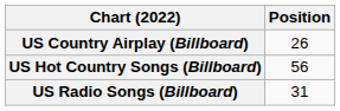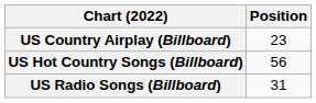 <table class="wikitable sortable plainrowheaders" style="text-align:center">
 <tr>
 <th scope="col">Chart (2022)</th>
 <th scope="col">Position</th>
 </tr>
 <tr>
 <th scope="row">US Country Airplay (<em>Billboard</em>)</th>
-<td>26</td>
+<td>23</td>
 </tr>
 <tr>
 <th scope="row">US Hot Country Songs (<em>Billboard</em>)</th>
 <td>56</td>
 </tr>
 <tr>
 <th scope="row">US Radio Songs (<em>Billboard</em>)</th>
 <td>31</td>
 </tr>
 </table>
